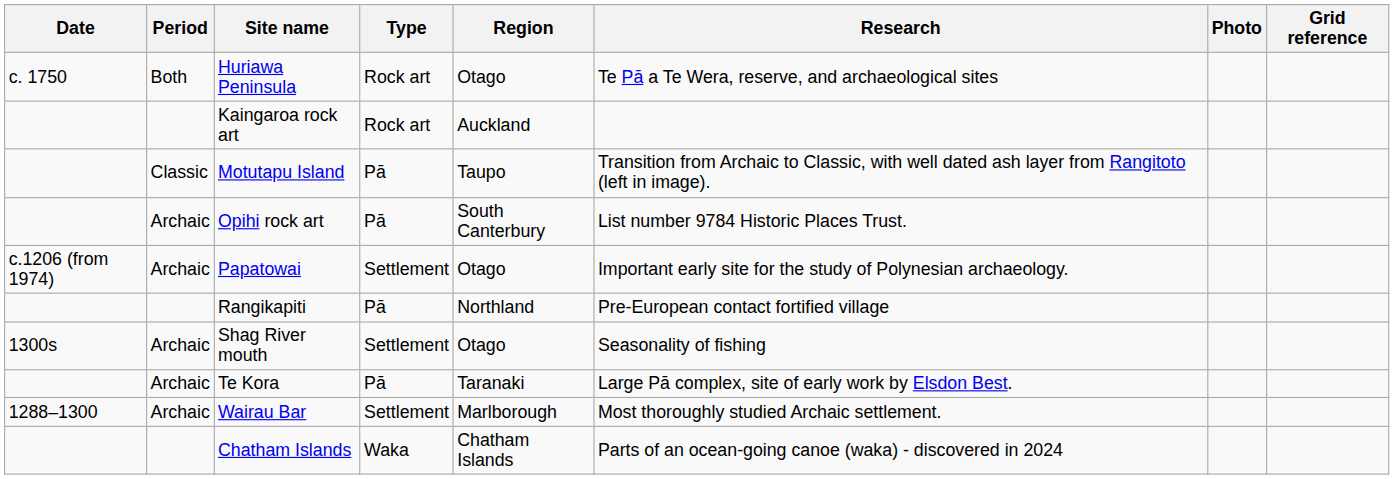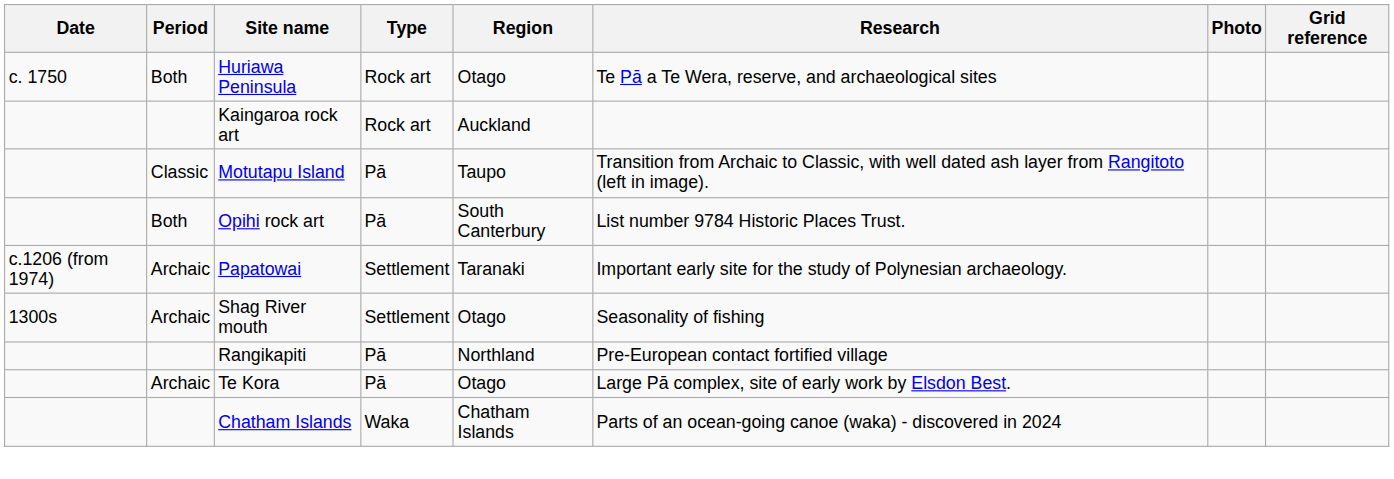 <table class="wikitable sortable">
 <tr>
 <th>Date</th>
 <th>Period</th>
 <th>Site name</th>
 <th>Type</th>
 <th>Region</th>
 <th>Research</th>
 <th class=unsortable>Photo</th>
 <th>Grid reference</th>
 </tr>
 <tr>
 <td>c. 1750</td>
 <td>Both</td>
 <td><a href='#'>Huriawa Peninsula</a></td>
 <td>Rock art</td>
 <td>Otago</td>
 <td>Te <a href='#'>Pā</a> a Te Wera, reserve, and archaeological sites</td>
 <td></td>
 <td></td>
 </tr>
 <tr>
 <td></td>
 <td></td>
 <td>Kaingaroa rock art</td>
 <td>Rock art</td>
 <td>Auckland</td>
 <td></td>
 <td></td>
 <td></td>
 </tr>
 <tr>
 <td></td>
 <td>Classic</td>
 <td><a href='#'>Motutapu Island</a></td>
 <td>Pā</td>
 <td>Taupo</td>
 <td>Transition from Archaic to Classic, with well dated ash layer from <a href='#'>Rangitoto</a> (left in image).</td>
 <td></td>
 <td></td>
 </tr>
 <tr>
 <td></td>
-<td>Archaic</td>
+<td>Both</td>
 <td><a href='#'>Opihi</a> rock art</td>
 <td>Pā</td>
 <td>South Canterbury</td>
 <td>List number 9784 Historic Places Trust.</td>
 <td></td>
 <td></td>
 </tr>
 <tr>
 <td>c.1206 (from 1974)</td>
 <td>Archaic</td>
 <td><a href='#'>Papatowai</a></td>
 <td>Settlement</td>
-<td>Otago</td>
+<td>Taranaki</td>
 <td>Important early site for the study of Polynesian archaeology.</td>
-<td></td>
-<td></td>
-</tr>
-<tr>
-<td></td>
-<td></td>
-<td>Rangikapiti</td>
-<td>Pā</td>
-<td>Northland</td>
-<td>Pre-European contact fortified village</td>
 <td></td>
 <td></td>
 </tr>
 <tr>
 <td>1300s</td>
 <td>Archaic</td>
 <td>Shag River mouth</td>
 <td>Settlement</td>
 <td>Otago</td>
 <td>Seasonality of fishing</td>
 <td></td>
 <td></td>
 </tr>
 <tr>
 <td></td>
-<td>Archaic</td>
-<td>Te Kora</td>
+<td></td>
+<td>Rangikapiti</td>
 <td>Pā</td>
-<td>Taranaki</td>
-<td>Large Pā complex, site of early work by <a href='#'>Elsdon Best</a>.</td>
+<td>Northland</td>
+<td>Pre-European contact fortified village</td>
 <td></td>
 <td></td>
 </tr>
 <tr>
-<td>1288–1300</td>
+<td></td>
 <td>Archaic</td>
-<td><a href='#'>Wairau Bar</a></td>
-<td>Settlement</td>
-<td>Marlborough</td>
-<td>Most thoroughly studied Archaic settlement.</td>
+<td>Te Kora</td>
+<td>Pā</td>
+<td>Otago</td>
+<td>Large Pā complex, site of early work by <a href='#'>Elsdon Best</a>.</td>
 <td></td>
 <td></td>
 </tr>
 <tr>
 <td></td>
 <td></td>
 <td><a href='#'>Chatham Islands</a></td>
 <td>Waka</td>
 <td>Chatham Islands</td>
 <td>Parts of an ocean-going canoe (waka) - discovered in 2024</td>
 <td></td>
 <td></td>
 </tr>
 </table>
